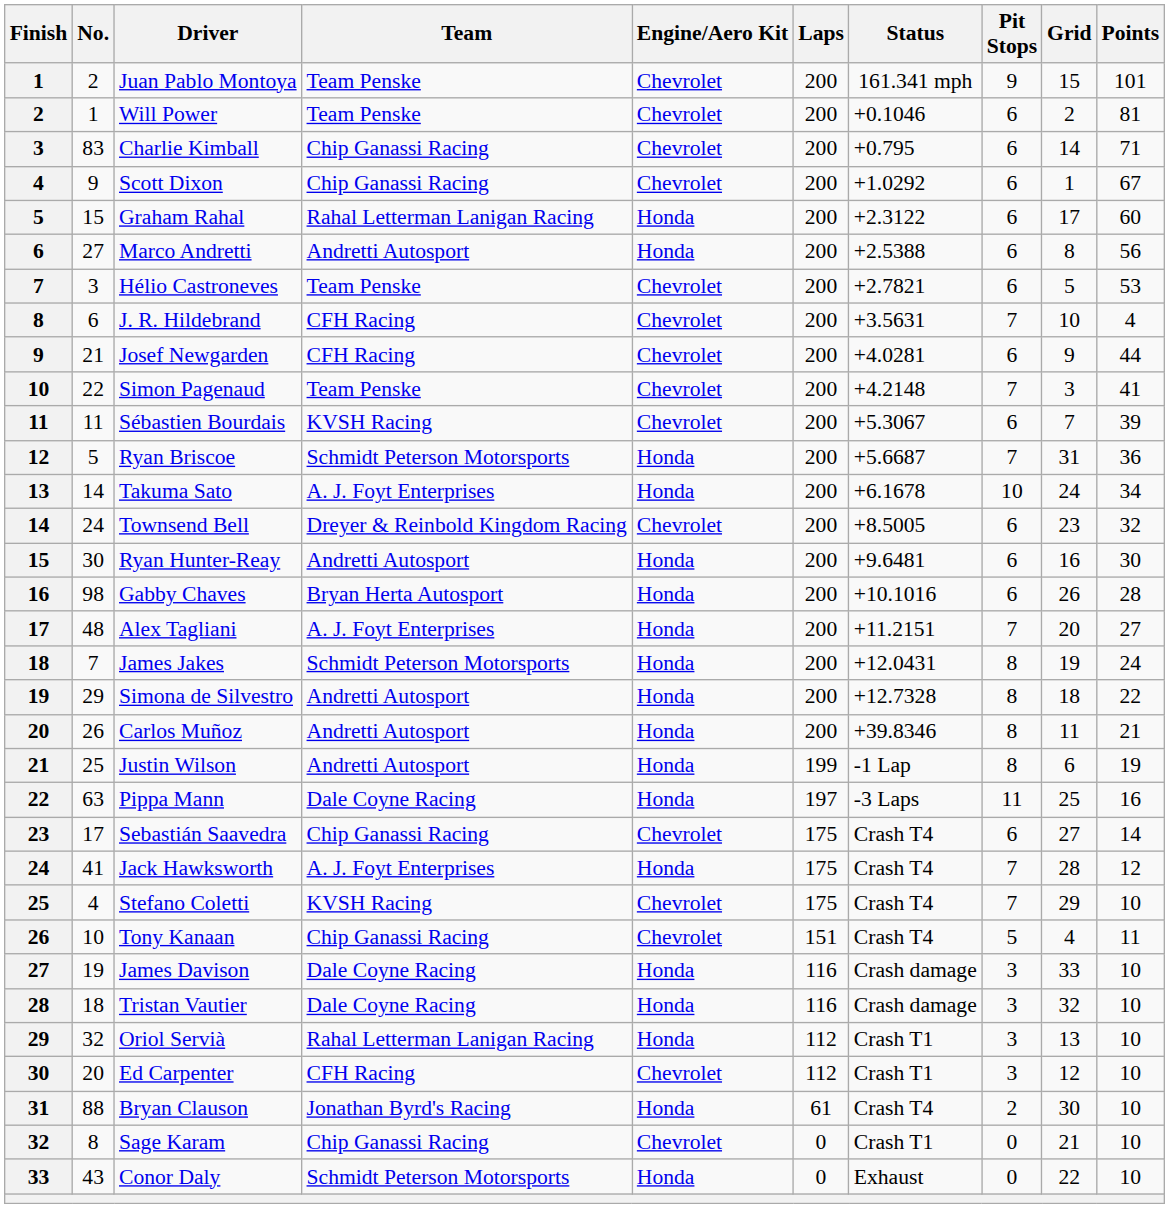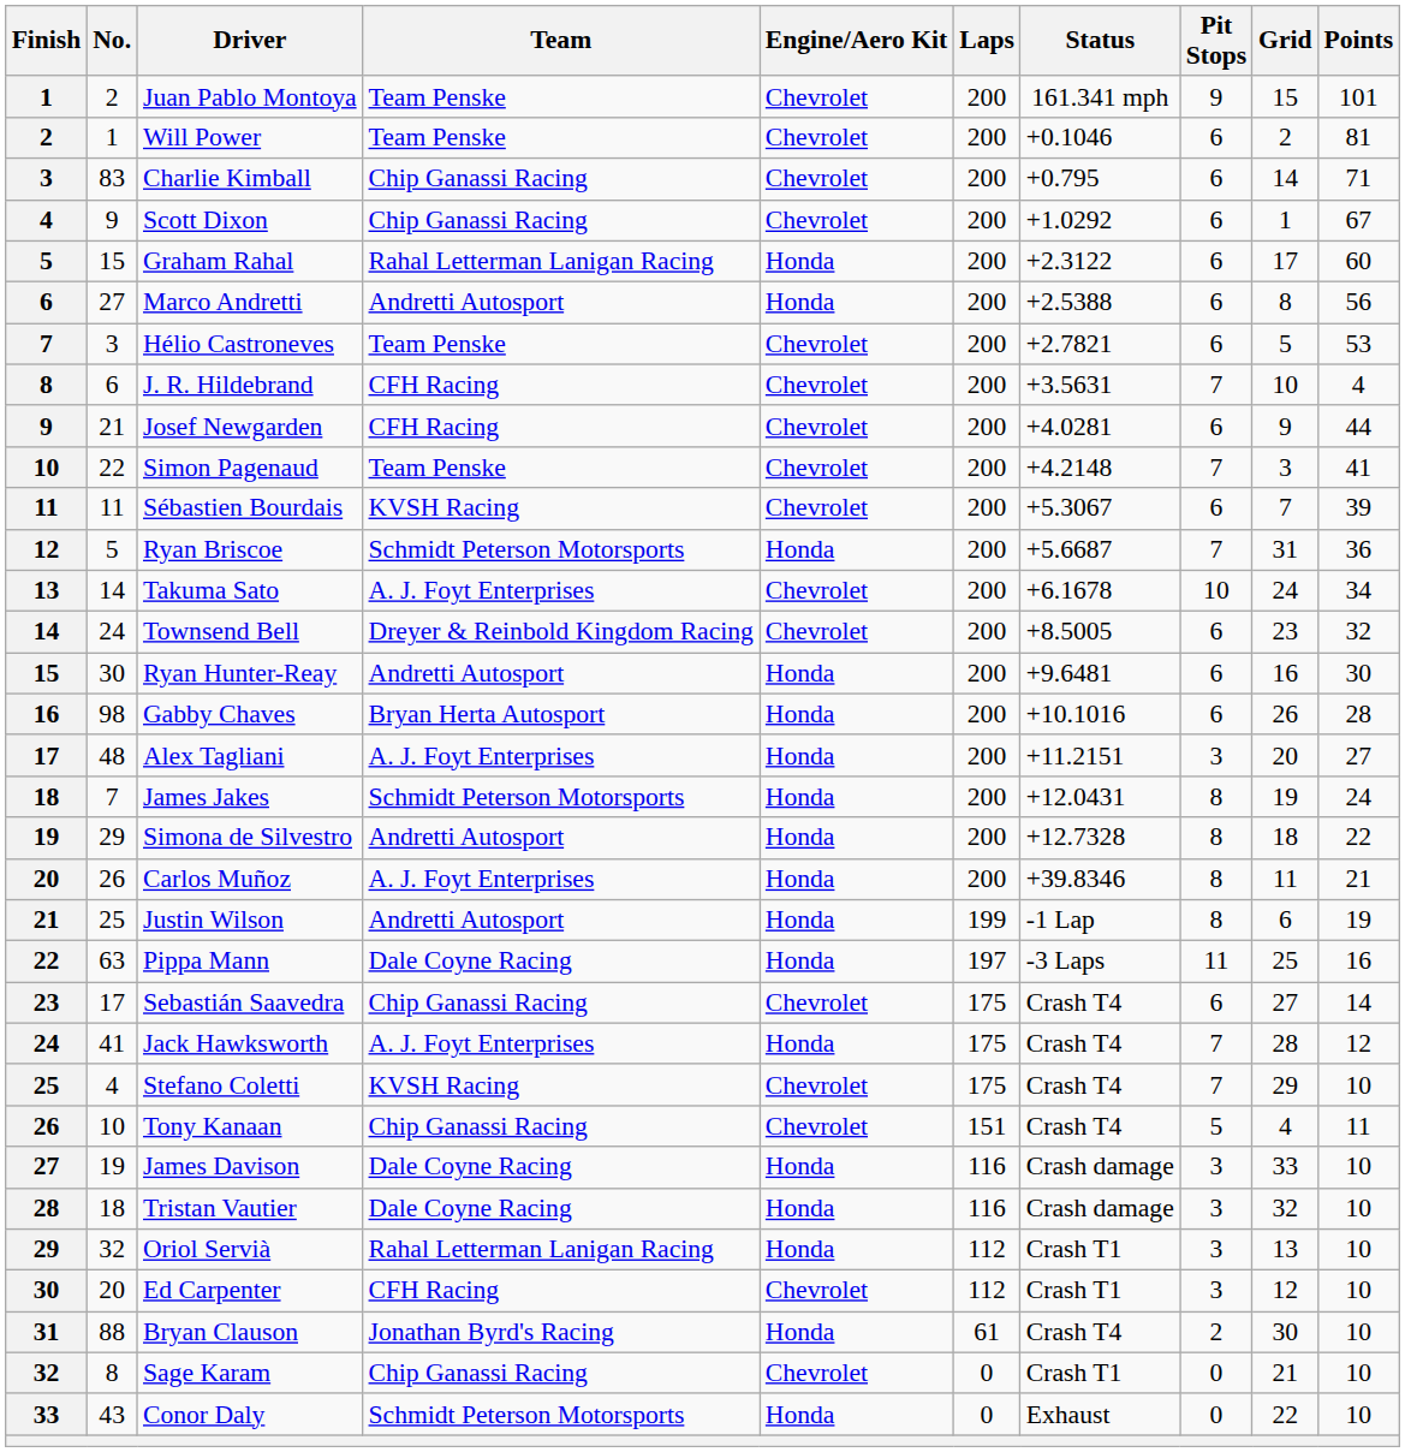 <table class="wikitable">
 <tr>
 <th>Finish</th>
 <th>No.</th>
 <th>Driver</th>
 <th>Team</th>
 <th>Engine/Aero Kit</th>
 <th>Laps</th>
 <th>Status</th>
 <th>Pit<br>Stops</th>
 <th>Grid</th>
 <th>Points</th>
 </tr>
 <tr>
 <th>1</th>
 <td align=center>2</td>
 <td> <a href='#'>Juan Pablo Montoya</a> <strong></strong></td>
 <td><a href='#'>Team Penske</a></td>
 <td><a href='#'>Chevrolet</a></td>
 <td align=center>200</td>
 <td align=center>161.341 mph</td>
 <td align=center>9</td>
 <td align=center>15</td>
 <td align=center>101</td>
 </tr>
 <tr>
 <th>2</th>
 <td align=center>1</td>
 <td> <a href='#'>Will Power</a></td>
 <td><a href='#'>Team Penske</a></td>
 <td><a href='#'>Chevrolet</a></td>
 <td align=center>200</td>
 <td>+0.1046</td>
 <td align=center>6</td>
 <td align=center>2</td>
 <td align=center>81</td>
 </tr>
 <tr>
 <th>3</th>
 <td align=center>83</td>
 <td> <a href='#'>Charlie Kimball</a></td>
 <td><a href='#'>Chip Ganassi Racing</a></td>
 <td><a href='#'>Chevrolet</a></td>
 <td align=center>200</td>
 <td>+0.795</td>
 <td align=center>6</td>
 <td align=center>14</td>
 <td align=center>71</td>
 </tr>
 <tr>
 <th>4</th>
 <td align=center>9</td>
 <td> <a href='#'>Scott Dixon</a> <strong></strong></td>
 <td><a href='#'>Chip Ganassi Racing</a></td>
 <td><a href='#'>Chevrolet</a></td>
 <td align=center>200</td>
 <td>+1.0292</td>
 <td align=center>6</td>
 <td align=center>1</td>
 <td align=center>67</td>
 </tr>
 <tr>
 <th>5</th>
 <td align=center>15</td>
 <td> <a href='#'>Graham Rahal</a></td>
 <td><a href='#'>Rahal Letterman Lanigan Racing</a></td>
 <td><a href='#'>Honda</a></td>
 <td align=center>200</td>
 <td>+2.3122</td>
 <td align=center>6</td>
 <td align=center>17</td>
 <td align=center>60</td>
 </tr>
 <tr>
 <th>6</th>
 <td align=center>27</td>
 <td> <a href='#'>Marco Andretti</a></td>
 <td><a href='#'>Andretti Autosport</a></td>
 <td><a href='#'>Honda</a></td>
 <td align=center>200</td>
 <td>+2.5388</td>
 <td align=center>6</td>
 <td align=center>8</td>
 <td align=center>56</td>
 </tr>
 <tr>
 <th>7</th>
 <td align=center>3</td>
 <td> <a href='#'>Hélio Castroneves</a> <strong></strong></td>
 <td><a href='#'>Team Penske</a></td>
 <td><a href='#'>Chevrolet</a></td>
 <td align=center>200</td>
 <td>+2.7821</td>
 <td align=center>6</td>
 <td align=center>5</td>
 <td align=center>53</td>
 </tr>
 <tr>
 <th>8</th>
 <td align=center>6</td>
 <td> <a href='#'>J. R. Hildebrand</a></td>
 <td><a href='#'>CFH Racing</a></td>
 <td><a href='#'>Chevrolet</a></td>
 <td align=center>200</td>
 <td>+3.5631</td>
 <td align=center>7</td>
 <td align=center>10</td>
 <td align=center>4</td>
 </tr>
 <tr>
 <th>9</th>
 <td align=center>21</td>
 <td> <a href='#'>Josef Newgarden</a></td>
 <td><a href='#'>CFH Racing</a></td>
 <td><a href='#'>Chevrolet</a></td>
 <td align=center>200</td>
 <td>+4.0281</td>
 <td align=center>6</td>
 <td align=center>9</td>
 <td align=center>44</td>
 </tr>
 <tr>
 <th>10</th>
 <td align=center>22</td>
 <td> <a href='#'>Simon Pagenaud</a></td>
 <td><a href='#'>Team Penske</a></td>
 <td><a href='#'>Chevrolet</a></td>
 <td align=center>200</td>
 <td>+4.2148</td>
 <td align=center>7</td>
 <td align=center>3</td>
 <td align=center>41</td>
 </tr>
 <tr>
 <th>11</th>
 <td align=center>11</td>
 <td> <a href='#'>Sébastien Bourdais</a></td>
 <td><a href='#'>KVSH Racing</a></td>
 <td><a href='#'>Chevrolet</a></td>
 <td align=center>200</td>
 <td>+5.3067</td>
 <td align=center>6</td>
 <td align=center>7</td>
 <td align=center>39</td>
 </tr>
 <tr>
 <th>12</th>
 <td align=center>5</td>
 <td> <a href='#'>Ryan Briscoe</a></td>
 <td><a href='#'>Schmidt Peterson Motorsports</a></td>
 <td><a href='#'>Honda</a></td>
 <td align=center>200</td>
 <td>+5.6687</td>
 <td align=center>7</td>
 <td align=center>31</td>
 <td align=center>36</td>
 </tr>
 <tr>
 <th>13</th>
 <td align=center>14</td>
 <td> <a href='#'>Takuma Sato</a></td>
 <td><a href='#'>A. J. Foyt Enterprises</a></td>
-<td><a href='#'>Honda</a></td>
+<td><a href='#'>Chevrolet</a></td>
 <td align=center>200</td>
 <td>+6.1678</td>
 <td align=center>10</td>
 <td align=center>24</td>
 <td align=center>34</td>
 </tr>
 <tr>
 <th>14</th>
 <td align=center>24</td>
 <td> <a href='#'>Townsend Bell</a></td>
 <td><a href='#'>Dreyer & Reinbold Kingdom Racing</a></td>
 <td><a href='#'>Chevrolet</a></td>
 <td align=center>200</td>
 <td>+8.5005</td>
 <td align=center>6</td>
 <td align=center>23</td>
 <td align=center>32</td>
 </tr>
 <tr>
 <th>15</th>
 <td align=center>30</td>
 <td> <a href='#'>Ryan Hunter-Reay</a> <strong></strong></td>
 <td><a href='#'>Andretti Autosport</a></td>
 <td><a href='#'>Honda</a></td>
 <td align=center>200</td>
 <td>+9.6481</td>
 <td align=center>6</td>
 <td align=center>16</td>
 <td align=center>30</td>
 </tr>
 <tr>
 <th>16</th>
 <td align=center>98</td>
 <td> <a href='#'>Gabby Chaves</a> <strong></strong></td>
 <td><a href='#'>Bryan Herta Autosport</a></td>
 <td><a href='#'>Honda</a></td>
 <td align=center>200</td>
 <td>+10.1016</td>
 <td align=center>6</td>
 <td align=center>26</td>
 <td align=center>28</td>
 </tr>
 <tr>
 <th>17</th>
 <td align=center>48</td>
 <td> <a href='#'>Alex Tagliani</a></td>
 <td><a href='#'>A. J. Foyt Enterprises</a></td>
 <td><a href='#'>Honda</a></td>
 <td align=center>200</td>
 <td>+11.2151</td>
-<td align=center>7</td>
+<td align=center>3</td>
 <td align=center>20</td>
 <td align=center>27</td>
 </tr>
 <tr>
 <th>18</th>
 <td align=center>7</td>
 <td> <a href='#'>James Jakes</a></td>
 <td><a href='#'>Schmidt Peterson Motorsports</a></td>
 <td><a href='#'>Honda</a></td>
 <td align=center>200</td>
 <td>+12.0431</td>
 <td align=center>8</td>
 <td align=center>19</td>
 <td align=center>24</td>
 </tr>
 <tr>
 <th>19</th>
 <td align=center>29</td>
 <td> <a href='#'>Simona de Silvestro</a></td>
 <td><a href='#'>Andretti Autosport</a></td>
 <td><a href='#'>Honda</a></td>
 <td align=center>200</td>
 <td>+12.7328</td>
 <td align=center>8</td>
 <td align=center>18</td>
 <td align=center>22</td>
 </tr>
 <tr>
 <th>20</th>
 <td align=center>26</td>
 <td> <a href='#'>Carlos Muñoz</a></td>
-<td><a href='#'>Andretti Autosport</a></td>
+<td><a href='#'>A. J. Foyt Enterprises</a></td>
 <td><a href='#'>Honda</a></td>
 <td align=center>200</td>
 <td>+39.8346</td>
 <td align=center>8</td>
 <td align=center>11</td>
 <td align=center>21</td>
 </tr>
 <tr>
 <th>21</th>
 <td align=center>25</td>
 <td> <a href='#'>Justin Wilson</a></td>
 <td><a href='#'>Andretti Autosport</a></td>
 <td><a href='#'>Honda</a></td>
 <td align=center>199</td>
 <td>-1 Lap</td>
 <td align=center>8</td>
 <td align=center>6</td>
 <td align=center>19</td>
 </tr>
 <tr>
 <th>22</th>
 <td align=center>63</td>
 <td> <a href='#'>Pippa Mann</a></td>
 <td><a href='#'>Dale Coyne Racing</a></td>
 <td><a href='#'>Honda</a></td>
 <td align=center>197</td>
 <td>-3 Laps</td>
 <td align=center>11</td>
 <td align=center>25</td>
 <td align=center>16</td>
 </tr>
 <tr>
 <th>23</th>
 <td align=center>17</td>
 <td> <a href='#'>Sebastián Saavedra</a></td>
 <td><a href='#'>Chip Ganassi Racing</a></td>
 <td><a href='#'>Chevrolet</a></td>
 <td align=center>175</td>
 <td>Crash T4</td>
 <td align=center>6</td>
 <td align=center>27</td>
 <td align=center>14</td>
 </tr>
 <tr>
 <th>24</th>
 <td align=center>41</td>
 <td> <a href='#'>Jack Hawksworth</a></td>
 <td><a href='#'>A. J. Foyt Enterprises</a></td>
 <td><a href='#'>Honda</a></td>
 <td align=center>175</td>
 <td>Crash T4</td>
 <td align=center>7</td>
 <td align=center>28</td>
 <td align=center>12</td>
 </tr>
 <tr>
 <th>25</th>
 <td align=center>4</td>
 <td> <a href='#'>Stefano Coletti</a> <strong></strong></td>
 <td><a href='#'>KVSH Racing</a></td>
 <td><a href='#'>Chevrolet</a></td>
 <td align=center>175</td>
 <td>Crash T4</td>
 <td align=center>7</td>
 <td align=center>29</td>
 <td align=center>10</td>
 </tr>
 <tr>
 <th>26</th>
 <td align=center>10</td>
 <td> <a href='#'>Tony Kanaan</a> <strong></strong></td>
 <td><a href='#'>Chip Ganassi Racing</a></td>
 <td><a href='#'>Chevrolet</a></td>
 <td align=center>151</td>
 <td>Crash T4</td>
 <td align=center>5</td>
 <td align=center>4</td>
 <td align=center>11</td>
 </tr>
 <tr>
 <th>27</th>
 <td align=center>19</td>
 <td> <a href='#'>James Davison</a></td>
 <td><a href='#'>Dale Coyne Racing</a></td>
 <td><a href='#'>Honda</a></td>
 <td align=center>116</td>
 <td>Crash damage</td>
 <td align=center>3</td>
 <td align=center>33</td>
 <td align=center>10</td>
 </tr>
 <tr>
 <th>28</th>
 <td align=center>18</td>
 <td> <a href='#'>Tristan Vautier</a></td>
 <td><a href='#'>Dale Coyne Racing</a></td>
 <td><a href='#'>Honda</a></td>
 <td align=center>116</td>
 <td>Crash damage</td>
 <td align=center>3</td>
 <td align=center>32</td>
 <td align=center>10</td>
 </tr>
 <tr>
 <th>29</th>
 <td align=center>32</td>
 <td> <a href='#'>Oriol Servià</a></td>
 <td><a href='#'>Rahal Letterman Lanigan Racing</a></td>
 <td><a href='#'>Honda</a></td>
 <td align=center>112</td>
 <td>Crash T1</td>
 <td align=center>3</td>
 <td align=center>13</td>
 <td align=center>10</td>
 </tr>
 <tr>
 <th>30</th>
 <td align=center>20</td>
 <td> <a href='#'>Ed Carpenter</a></td>
 <td><a href='#'>CFH Racing</a></td>
 <td><a href='#'>Chevrolet</a></td>
 <td align=center>112</td>
 <td>Crash T1</td>
 <td align=center>3</td>
 <td align=center>12</td>
 <td align=center>10</td>
 </tr>
 <tr>
 <th>31</th>
 <td align=center>88</td>
 <td> <a href='#'>Bryan Clauson</a></td>
 <td><a href='#'>Jonathan Byrd's Racing</a></td>
 <td><a href='#'>Honda</a></td>
 <td align=center>61</td>
 <td>Crash T4</td>
 <td align=center>2</td>
 <td align=center>30</td>
 <td align=center>10</td>
 </tr>
 <tr>
 <th>32</th>
 <td align=center>8</td>
 <td> <a href='#'>Sage Karam</a></td>
 <td><a href='#'>Chip Ganassi Racing</a></td>
 <td><a href='#'>Chevrolet</a></td>
 <td align=center>0</td>
 <td>Crash T1</td>
 <td align=center>0</td>
 <td align=center>21</td>
 <td align=center>10</td>
 </tr>
 <tr>
 <th>33</th>
 <td align=center>43</td>
 <td> <a href='#'>Conor Daly</a></td>
 <td><a href='#'>Schmidt Peterson Motorsports</a></td>
 <td><a href='#'>Honda</a></td>
 <td align=center>0</td>
 <td>Exhaust</td>
 <td align=center>0</td>
 <td align=center>22</td>
 <td align=center>10</td>
 </tr>
 <tr>
 <th colspan=11 align=center></th>
 </tr>
 </table>
